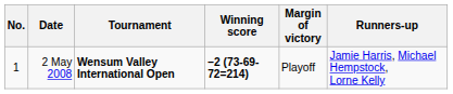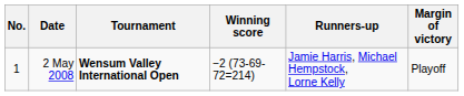 <table class="wikitable" style="font-size:95%;">
 <tr>
 <th>No.</th>
 <th>Date</th>
 <th>Tournament</th>
 <th>Winning score</th>
+<th>Runners-up</th>
 <th>Margin of<br>victory</th>
-<th>Runners-up</th>
 </tr>
 <tr>
 <td align=center>1</td>
 <td align=right>2 May <a href='#'>2008</a></td>
 <td><strong>Wensum Valley International Open</strong></td>
-<td><strong>−2 (73-69-72=214)</strong></td>
+<td>−2 (73-69-72=214)</td>
+<td> <a href='#'>Jamie Harris</a>,  <a href='#'>Michael Hempstock</a>,<br> <a href='#'>Lorne Kelly</a></td>
 <td>Playoff</td>
-<td> <a href='#'>Jamie Harris</a>,  <a href='#'>Michael Hempstock</a>,<br> <a href='#'>Lorne Kelly</a></td>
 </tr>
 </table>
